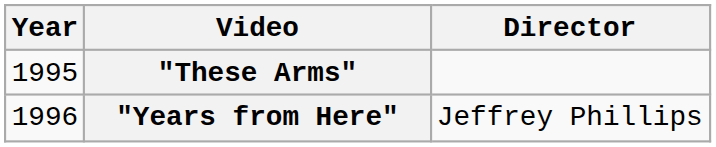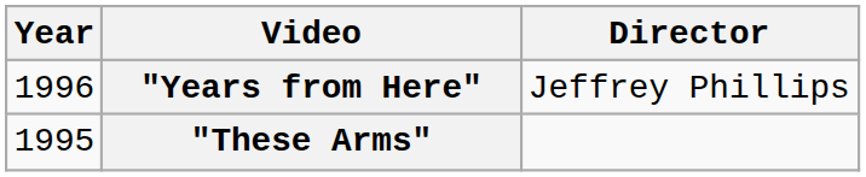 <table class="wikitable plainrowheaders">
 <tr>
 <th>Year</th>
 <th style="width:12em;">Video</th>
 <th>Director</th>
 </tr>
 <tr>
+<td>1996</td>
+<th scope="row">"Years from Here"</th>
+<td>Jeffrey Phillips</td>
+</tr>
+<tr>
 <td>1995</td>
 <th scope="row">"These Arms"</th>
 <td></td>
 </tr>
-<tr>
-<td>1996</td>
-<th scope="row">"Years from Here"</th>
-<td>Jeffrey Phillips</td>
-</tr>
 </table>
